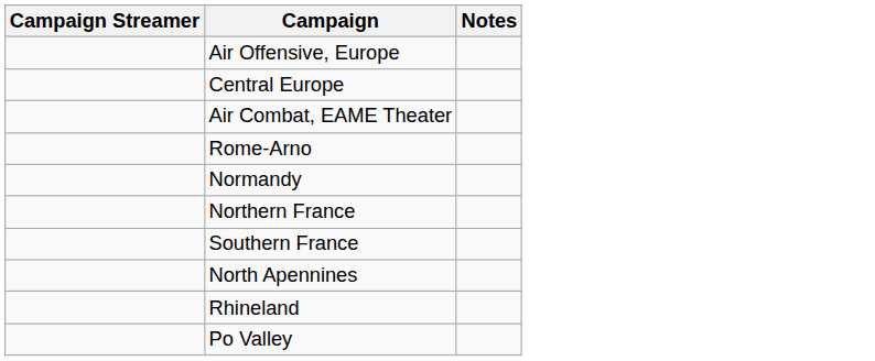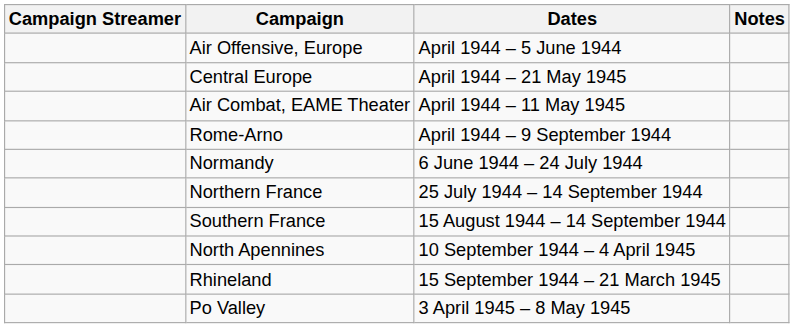 <table class="wikitable">
 <tr style="background:#efefef;">
 <th>Campaign Streamer</th>
 <th>Campaign</th>
+<th>Dates</th>
 <th>Notes</th>
 </tr>
 <tr>
 <td></td>
 <td>Air Offensive, Europe</td>
+<td>April 1944 – 5 June 1944</td>
 <td></td>
 </tr>
 <tr>
 <td></td>
 <td>Central Europe</td>
+<td>April 1944 – 21 May 1945</td>
 <td></td>
 </tr>
 <tr>
 <td></td>
 <td>Air Combat, EAME Theater</td>
+<td>April 1944 – 11 May 1945</td>
 <td></td>
 </tr>
 <tr>
 <td></td>
 <td>Rome-Arno</td>
+<td>April 1944 – 9 September 1944</td>
 <td></td>
 </tr>
 <tr>
 <td></td>
 <td>Normandy</td>
+<td>6 June 1944 – 24 July 1944</td>
 <td></td>
 </tr>
 <tr>
 <td></td>
 <td>Northern France</td>
+<td>25 July 1944 – 14 September 1944</td>
 <td></td>
 </tr>
 <tr>
 <td></td>
 <td>Southern France</td>
+<td>15 August 1944 – 14 September 1944</td>
 <td></td>
 </tr>
 <tr>
 <td></td>
 <td>North Apennines</td>
+<td>10 September 1944 – 4 April 1945</td>
 <td></td>
 </tr>
 <tr>
 <td></td>
 <td>Rhineland</td>
+<td>15 September 1944 – 21 March 1945</td>
 <td></td>
 </tr>
 <tr>
 <td></td>
 <td>Po Valley</td>
+<td>3 April 1945 – 8 May 1945</td>
 <td></td>
 </tr>
 </table>
